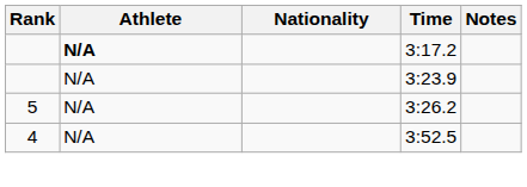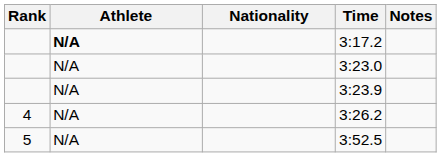 <table class="wikitable sortable" style="text-align:center">
 <tr>
 <th width=30>Rank</th>
 <th width=150>Athlete</th>
 <th width=130>Nationality</th>
 <th width=30>Time</th>
 <th width=30>Notes</th>
 </tr>
 <tr>
 <td></td>
 <td align=left><strong>N/A</strong></td>
 <td align="left"></td>
 <td>3:17.2</td>
 <td></td>
 </tr>
 <tr>
 <td></td>
 <td align=left>N/A</td>
 <td align="left"></td>
+<td>3:23.0</td>
+<td></td>
+</tr>
+<tr>
+<td></td>
+<td align=left>N/A</td>
+<td align="left"></td>
 <td>3:23.9</td>
+<td></td>
+</tr>
+<tr>
+<td>4</td>
+<td align=left>N/A</td>
+<td align="left"></td>
+<td>3:26.2</td>
 <td></td>
 </tr>
 <tr>
 <td>5</td>
 <td align=left>N/A</td>
 <td align="left"></td>
-<td>3:26.2</td>
-<td></td>
-</tr>
-<tr>
-<td>4</td>
-<td align=left>N/A</td>
-<td align="left"></td>
 <td>3:52.5</td>
 <td></td>
 </tr>
 </table>
